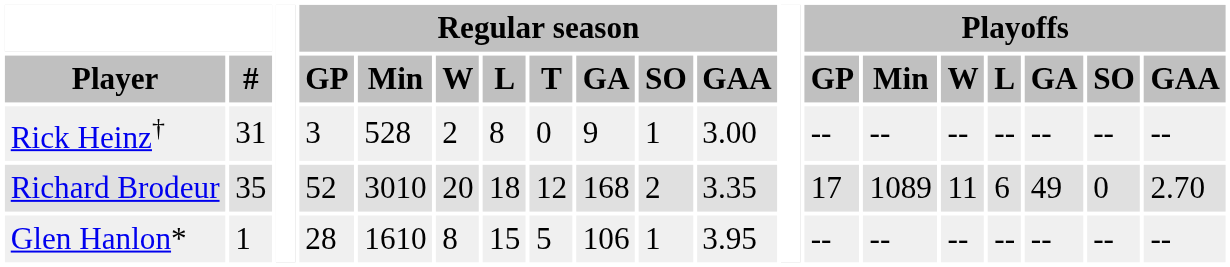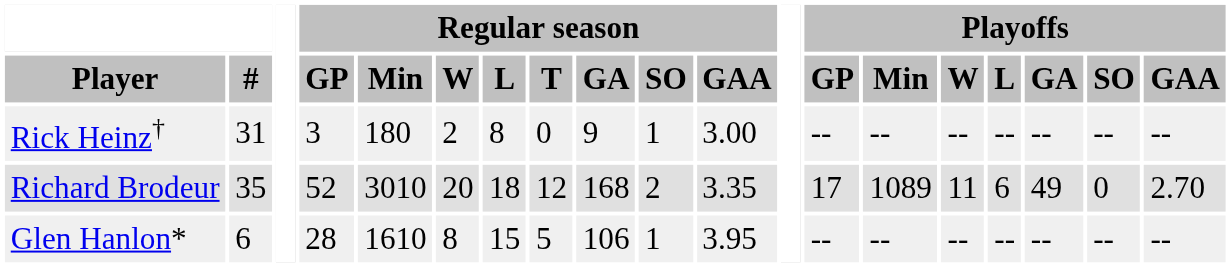 <table BORDER="0" CELLPADDING="3" CELLSPACING="2" ID="Table1">
 <tr ALIGN="center" bgcolor="#c0c0c0">
 <th ALIGN="center" colspan="2" bgcolor="#ffffff"> </th>
 <th ALIGN="center" rowspan="99" bgcolor="#ffffff"> </th>
 <th ALIGN="center" colspan="8">Regular season</th>
 <th ALIGN="center" rowspan="99" bgcolor="#ffffff"> </th>
 <th ALIGN="center" colspan="7">Playoffs</th>
 </tr>
 <tr ALIGN="center" bgcolor="#c0c0c0">
 <th ALIGN="center">Player</th>
 <th ALIGN="center">#</th>
 <th ALIGN="center">GP</th>
 <th ALIGN="center">Min</th>
 <th ALIGN="center">W</th>
 <th ALIGN="center">L</th>
 <th ALIGN="center">T</th>
 <th ALIGN="center">GA</th>
 <th ALIGN="center">SO</th>
 <th ALIGN="center">GAA</th>
 <th ALIGN="center">GP</th>
 <th ALIGN="center">Min</th>
 <th ALIGN="center">W</th>
 <th ALIGN="center">L</th>
 <th ALIGN="center">GA</th>
 <th ALIGN="center">SO</th>
 <th ALIGN="center">GAA</th>
 </tr>
 <tr bgcolor="#f0f0f0">
 <td><a href='#'>Rick Heinz</a><sup>†</sup></td>
 <td>31</td>
 <td>3</td>
-<td>528</td>
+<td>180</td>
 <td>2</td>
 <td>8</td>
 <td>0</td>
 <td>9</td>
 <td>1</td>
 <td>3.00</td>
 <td>--</td>
 <td>--</td>
 <td>--</td>
 <td>--</td>
 <td>--</td>
 <td>--</td>
 <td>--</td>
 </tr>
 <tr bgcolor="#e0e0e0">
 <td><a href='#'>Richard Brodeur</a></td>
 <td>35</td>
 <td>52</td>
 <td>3010</td>
 <td>20</td>
 <td>18</td>
 <td>12</td>
 <td>168</td>
 <td>2</td>
 <td>3.35</td>
 <td>17</td>
 <td>1089</td>
 <td>11</td>
 <td>6</td>
 <td>49</td>
 <td>0</td>
 <td>2.70</td>
 </tr>
 <tr bgcolor="#f0f0f0">
 <td><a href='#'>Glen Hanlon</a>*</td>
-<td>1</td>
+<td>6</td>
 <td>28</td>
 <td>1610</td>
 <td>8</td>
 <td>15</td>
 <td>5</td>
 <td>106</td>
 <td>1</td>
 <td>3.95</td>
 <td>--</td>
 <td>--</td>
 <td>--</td>
 <td>--</td>
 <td>--</td>
 <td>--</td>
 <td>--</td>
 </tr>
 </table>
